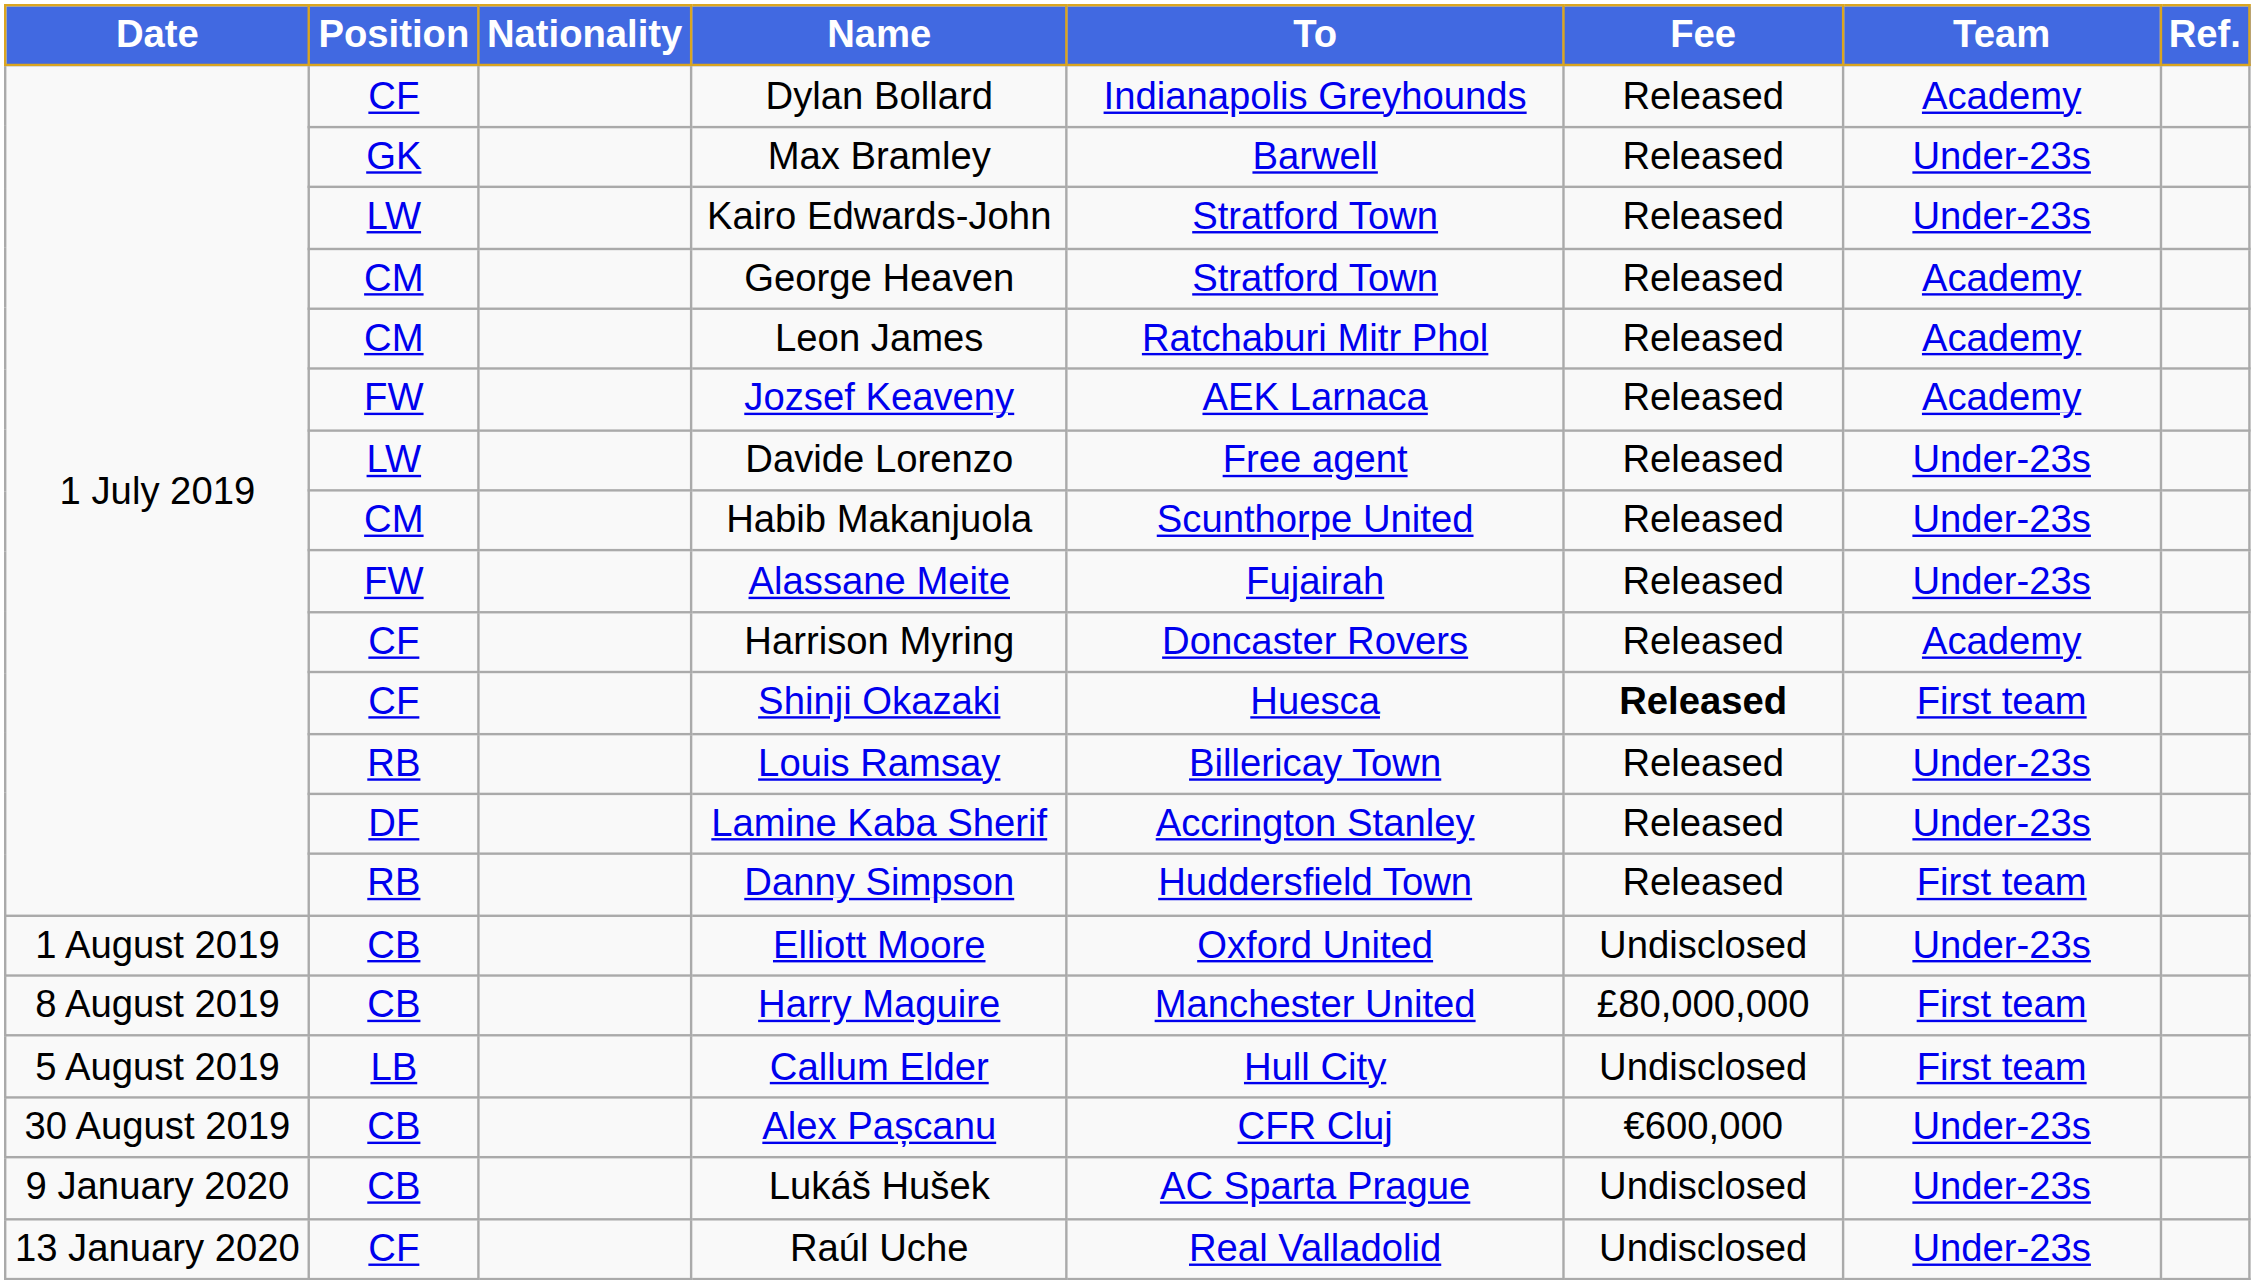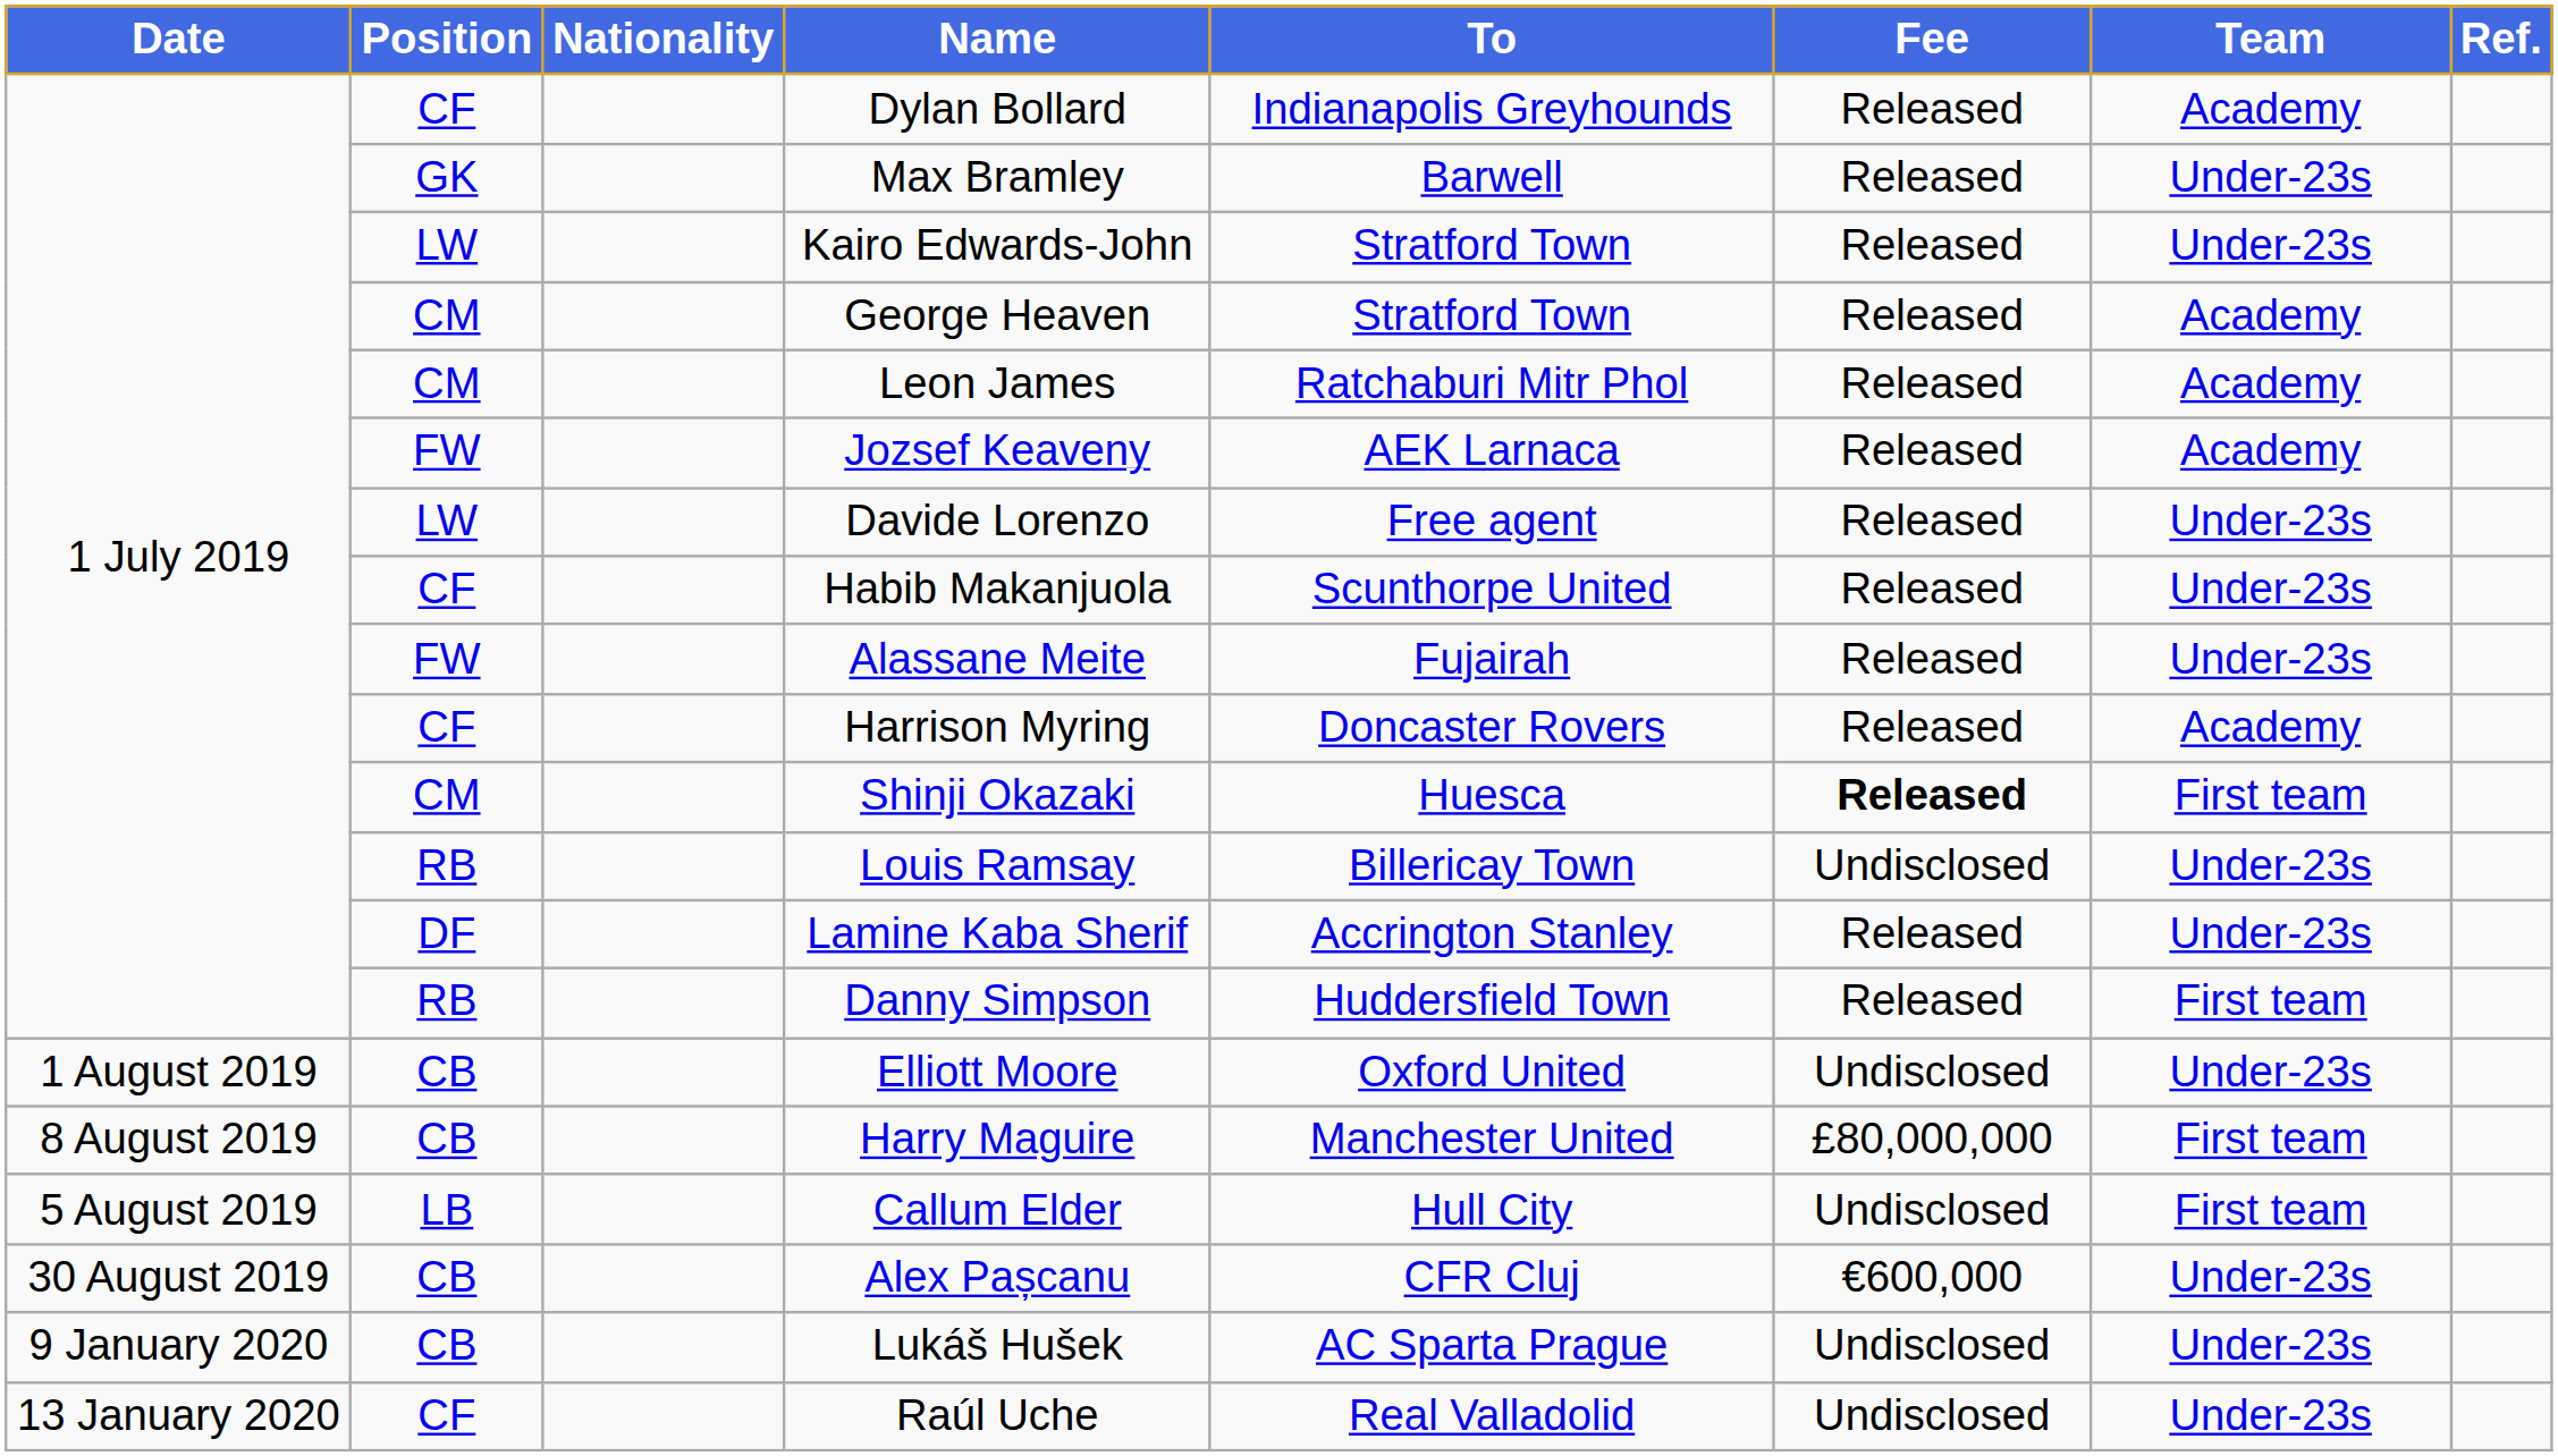 <table class="wikitable" style="text-align:center">
 <tr>
 <th style="background:royalblue;color:white;border:1px solid goldenrod;width:120px">Date</th>
 <th style="background:royalblue;color:white;border:1px solid goldenrod;width:50px">Position</th>
 <th style="background:royalblue;color:white;border:1px solid goldenrod;width:50px">Nationality</th>
 <th style="background:royalblue;color:white;border:1px solid goldenrod;width:150px">Name</th>
 <th style="background:royalblue;color:white;border:1px solid goldenrod;width:200px">To</th>
 <th style="background:royalblue;color:white;border:1px solid goldenrod;width:110px">Fee</th>
 <th style="background:royalblue;color:white;border:1px solid goldenrod;width:125px">Team</th>
 <th style="background:royalblue;color:white;border:1px solid goldenrod;width:25px">Ref.</th>
 </tr>
 <tr>
 <td rowspan=14>1 July 2019</td>
 <td><a href='#'>CF</a></td>
 <td></td>
 <td>Dylan Bollard</td>
 <td> <a href='#'>Indianapolis Greyhounds</a></td>
 <td>Released</td>
 <td><a href='#'>Academy</a></td>
 <td></td>
 </tr>
 <tr>
 <td><a href='#'>GK</a></td>
 <td></td>
 <td>Max Bramley</td>
 <td> <a href='#'>Barwell</a></td>
 <td>Released</td>
 <td><a href='#'>Under-23s</a></td>
 <td></td>
 </tr>
 <tr>
 <td><a href='#'>LW</a></td>
 <td></td>
 <td>Kairo Edwards-John</td>
 <td> <a href='#'>Stratford Town</a></td>
 <td>Released</td>
 <td><a href='#'>Under-23s</a></td>
 <td></td>
 </tr>
 <tr>
 <td><a href='#'>CM</a></td>
 <td></td>
 <td>George Heaven</td>
 <td> <a href='#'>Stratford Town</a></td>
 <td>Released</td>
 <td><a href='#'>Academy</a></td>
 <td></td>
 </tr>
 <tr>
 <td><a href='#'>CM</a></td>
 <td></td>
 <td>Leon James</td>
 <td> <a href='#'>Ratchaburi Mitr Phol</a></td>
 <td>Released</td>
 <td><a href='#'>Academy</a></td>
 <td></td>
 </tr>
 <tr>
 <td><a href='#'>FW</a></td>
 <td></td>
 <td><a href='#'>Jozsef Keaveny</a></td>
 <td> <a href='#'>AEK Larnaca</a></td>
 <td>Released</td>
 <td><a href='#'>Academy</a></td>
 <td></td>
 </tr>
 <tr>
 <td><a href='#'>LW</a></td>
 <td></td>
 <td>Davide Lorenzo</td>
 <td> <a href='#'>Free agent</a></td>
 <td>Released</td>
 <td><a href='#'>Under-23s</a></td>
 <td></td>
 </tr>
 <tr>
-<td><a href='#'>CM</a></td>
+<td><a href='#'>CF</a></td>
 <td></td>
 <td>Habib Makanjuola</td>
 <td> <a href='#'>Scunthorpe United</a></td>
 <td>Released</td>
 <td><a href='#'>Under-23s</a></td>
 <td></td>
 </tr>
 <tr>
 <td><a href='#'>FW</a></td>
 <td></td>
 <td><a href='#'>Alassane Meite</a></td>
 <td> <a href='#'>Fujairah</a></td>
 <td>Released</td>
 <td><a href='#'>Under-23s</a></td>
 <td></td>
 </tr>
 <tr>
 <td><a href='#'>CF</a></td>
 <td></td>
 <td>Harrison Myring</td>
 <td> <a href='#'>Doncaster Rovers</a></td>
 <td>Released</td>
 <td><a href='#'>Academy</a></td>
 <td></td>
 </tr>
 <tr>
-<td><a href='#'>CF</a></td>
+<td><a href='#'>CM</a></td>
 <td></td>
 <td><a href='#'>Shinji Okazaki</a></td>
 <td> <a href='#'>Huesca</a></td>
 <td><strong>Released</strong></td>
 <td><a href='#'>First team</a></td>
 <td><br></td>
 </tr>
 <tr>
 <td><a href='#'>RB</a></td>
 <td></td>
 <td><a href='#'>Louis Ramsay</a></td>
 <td> <a href='#'>Billericay Town</a></td>
-<td>Released</td>
+<td>Undisclosed</td>
 <td><a href='#'>Under-23s</a></td>
 <td></td>
 </tr>
 <tr>
 <td><a href='#'>DF</a></td>
 <td></td>
 <td><a href='#'>Lamine Kaba Sherif</a></td>
 <td> <a href='#'>Accrington Stanley</a></td>
 <td>Released</td>
 <td><a href='#'>Under-23s</a></td>
 <td></td>
 </tr>
 <tr>
 <td><a href='#'>RB</a></td>
 <td></td>
 <td><a href='#'>Danny Simpson</a></td>
 <td> <a href='#'>Huddersfield Town</a></td>
 <td>Released</td>
 <td><a href='#'>First team</a></td>
 <td></td>
 </tr>
 <tr>
 <td>1 August 2019</td>
 <td><a href='#'>CB</a></td>
 <td></td>
 <td><a href='#'>Elliott Moore</a></td>
 <td> <a href='#'>Oxford United</a></td>
 <td>Undisclosed</td>
 <td><a href='#'>Under-23s</a></td>
 <td></td>
 </tr>
 <tr>
 <td>8 August 2019</td>
 <td><a href='#'>CB</a></td>
 <td></td>
 <td><a href='#'>Harry Maguire</a></td>
 <td> <a href='#'>Manchester United</a></td>
 <td>£80,000,000</td>
 <td><a href='#'>First team</a></td>
 <td></td>
 </tr>
 <tr>
 <td>5 August 2019</td>
 <td><a href='#'>LB</a></td>
 <td></td>
 <td><a href='#'>Callum Elder</a></td>
 <td> <a href='#'>Hull City</a></td>
 <td>Undisclosed</td>
 <td><a href='#'>First team</a></td>
 <td></td>
 </tr>
 <tr>
 <td>30 August 2019</td>
 <td><a href='#'>CB</a></td>
 <td></td>
 <td><a href='#'>Alex Pașcanu</a></td>
 <td> <a href='#'>CFR Cluj</a></td>
 <td>€600,000</td>
 <td><a href='#'>Under-23s</a></td>
 <td></td>
 </tr>
 <tr>
 <td>9 January 2020</td>
 <td><a href='#'>CB</a></td>
 <td></td>
 <td>Lukáš Hušek</td>
 <td> <a href='#'>AC Sparta Prague</a></td>
 <td>Undisclosed</td>
 <td><a href='#'>Under-23s</a></td>
 <td></td>
 </tr>
 <tr>
 <td>13 January 2020</td>
 <td><a href='#'>CF</a></td>
 <td></td>
 <td>Raúl Uche</td>
 <td> <a href='#'>Real Valladolid</a></td>
 <td>Undisclosed</td>
 <td><a href='#'>Under-23s</a></td>
 <td></td>
 </tr>
 </table>
